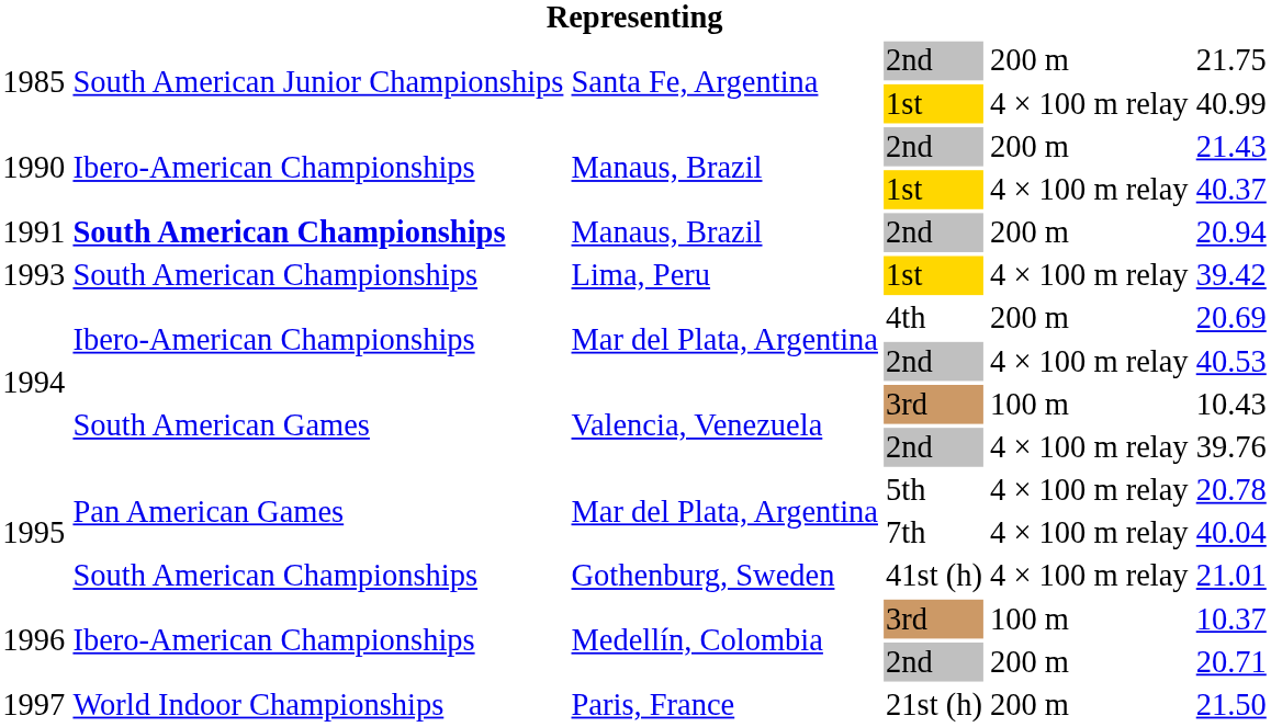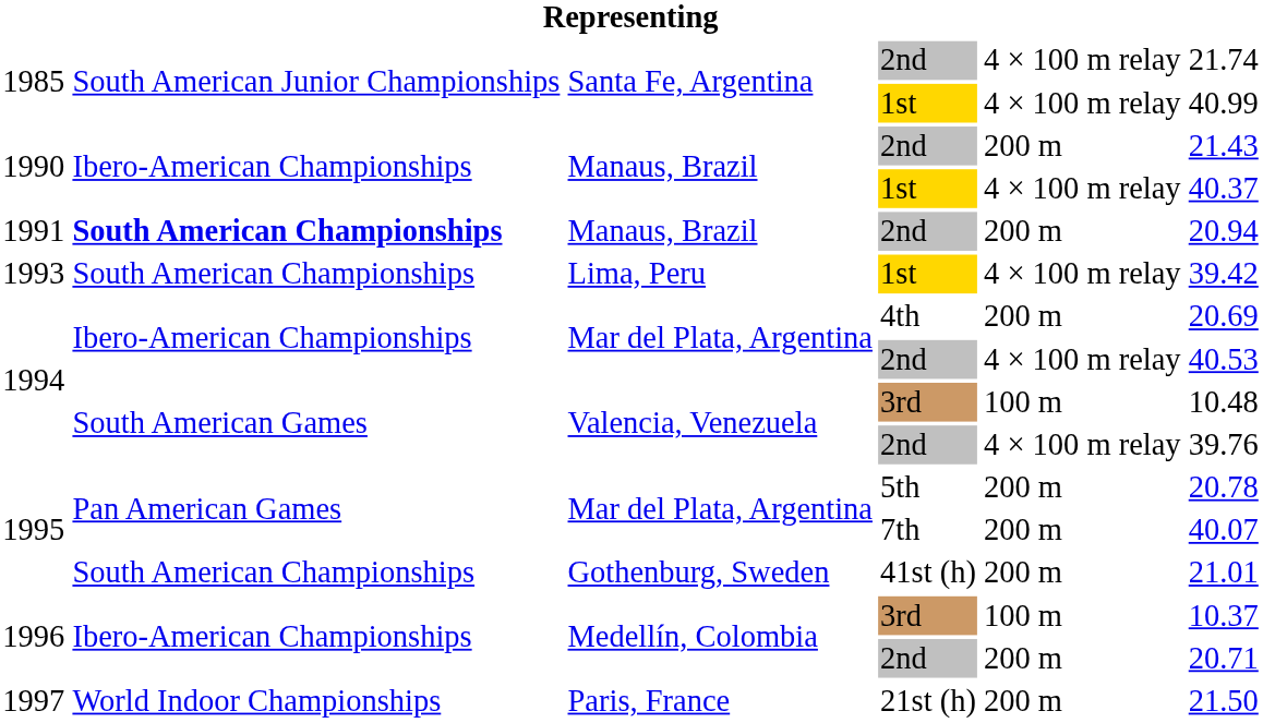 <table>
 <tr>
 <th colspan="6">Representing </th>
 </tr>
 <tr>
 <td rowspan=2>1985</td>
 <td rowspan=2><a href='#'>South American Junior Championships</a></td>
 <td rowspan=2><a href='#'>Santa Fe, Argentina</a></td>
 <td bgcolor=silver>2nd</td>
-<td>200 m</td>
-<td>21.75</td>
+<td>4 × 100 m relay</td>
+<td>21.74</td>
 </tr>
 <tr>
 <td bgcolor=gold>1st</td>
 <td>4 × 100 m relay</td>
 <td>40.99</td>
 </tr>
 <tr>
 <td rowspan=2>1990</td>
 <td rowspan=2><a href='#'>Ibero-American Championships</a></td>
 <td rowspan=2><a href='#'>Manaus, Brazil</a></td>
 <td bgcolor=silver>2nd</td>
 <td>200 m</td>
 <td><a href='#'>21.43</a></td>
 </tr>
 <tr>
 <td bgcolor=gold>1st</td>
 <td>4 × 100 m relay</td>
 <td><a href='#'>40.37</a></td>
 </tr>
 <tr>
 <td>1991</td>
 <td><strong><a href='#'>South American Championships</a></strong></td>
 <td><a href='#'>Manaus, Brazil</a></td>
 <td bgcolor=silver>2nd</td>
 <td>200 m</td>
 <td><a href='#'>20.94</a></td>
 </tr>
 <tr>
 <td>1993</td>
 <td><a href='#'>South American Championships</a></td>
 <td><a href='#'>Lima, Peru</a></td>
 <td bgcolor=gold>1st</td>
 <td>4 × 100 m relay</td>
 <td><a href='#'>39.42</a></td>
 </tr>
 <tr>
 <td rowspan=4>1994</td>
 <td rowspan=2><a href='#'>Ibero-American Championships</a></td>
 <td rowspan=2><a href='#'>Mar del Plata, Argentina</a></td>
 <td>4th</td>
 <td>200 m</td>
 <td><a href='#'>20.69</a></td>
 </tr>
 <tr>
 <td bgcolor=silver>2nd</td>
 <td>4 × 100 m relay</td>
 <td><a href='#'>40.53</a></td>
 </tr>
 <tr>
 <td rowspan=2><a href='#'>South American Games</a></td>
 <td rowspan=2><a href='#'>Valencia, Venezuela</a></td>
 <td bgcolor=cc9966>3rd</td>
 <td>100 m</td>
-<td>10.43</td>
+<td>10.48</td>
 </tr>
 <tr>
 <td bgcolor=silver>2nd</td>
 <td>4 × 100 m relay</td>
 <td>39.76</td>
 </tr>
 <tr>
 <td rowspan=3>1995</td>
 <td rowspan=2><a href='#'>Pan American Games</a></td>
 <td rowspan=2><a href='#'>Mar del Plata, Argentina</a></td>
 <td>5th</td>
-<td>4 × 100 m relay</td>
+<td>200 m</td>
 <td><a href='#'>20.78</a></td>
 </tr>
 <tr>
 <td>7th</td>
-<td>4 × 100 m relay</td>
-<td><a href='#'>40.04</a></td>
+<td>200 m</td>
+<td><a href='#'>40.07</a></td>
 </tr>
 <tr>
 <td><a href='#'>South American Championships</a></td>
 <td><a href='#'>Gothenburg, Sweden</a></td>
 <td>41st (h)</td>
-<td>4 × 100 m relay</td>
+<td>200 m</td>
 <td><a href='#'>21.01</a></td>
 </tr>
 <tr>
 <td rowspan=2>1996</td>
 <td rowspan=2><a href='#'>Ibero-American Championships</a></td>
 <td rowspan=2><a href='#'>Medellín, Colombia</a></td>
 <td bgcolor=cc9966>3rd</td>
 <td>100 m</td>
 <td><a href='#'>10.37</a></td>
 </tr>
 <tr>
 <td bgcolor=silver>2nd</td>
 <td>200 m</td>
 <td><a href='#'>20.71</a></td>
 </tr>
 <tr>
 <td>1997</td>
 <td><a href='#'>World Indoor Championships</a></td>
 <td><a href='#'>Paris, France</a></td>
 <td>21st (h)</td>
 <td>200 m</td>
 <td><a href='#'>21.50</a></td>
 </tr>
 </table>
